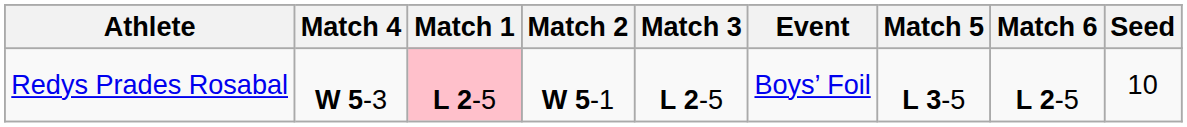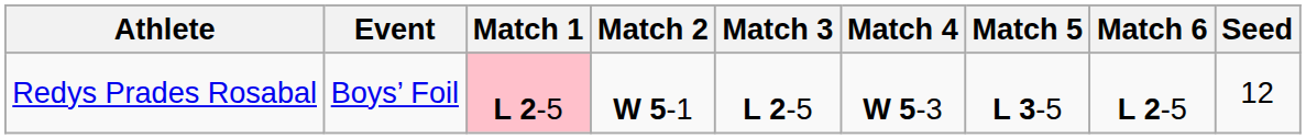 <table class="wikitable" border="1" style="font-size:90%">
 <tr>
 <th>Athlete</th>
-<th>Match 4</th>
+<th>Event</th>
 <th>Match 1</th>
 <th>Match 2</th>
 <th>Match 3</th>
-<th>Event</th>
+<th>Match 4</th>
 <th>Match 5</th>
 <th>Match 6</th>
 <th>Seed</th>
 </tr>
 <tr>
 <td><a href='#'>Redys Prades Rosabal</a></td>
-<td align=center><br> <strong>W</strong> <strong>5</strong>-3</td>
+<td><a href='#'>Boys’ Foil</a></td>
 <td align=center style="background: pink;"><br> <strong>L</strong> <strong>2</strong>-5</td>
 <td align=center><br> <strong>W</strong> <strong>5</strong>-1</td>
 <td align=center><br> <strong>L</strong> <strong>2</strong>-5</td>
-<td><a href='#'>Boys’ Foil</a></td>
+<td align=center><br> <strong>W</strong> <strong>5</strong>-3</td>
 <td align=center><br> <strong>L</strong> <strong>3</strong>-5</td>
 <td align=center><br> <strong>L</strong> <strong>2</strong>-5</td>
-<td align=center>10</td>
+<td align=center>12</td>
 </tr>
 </table>
